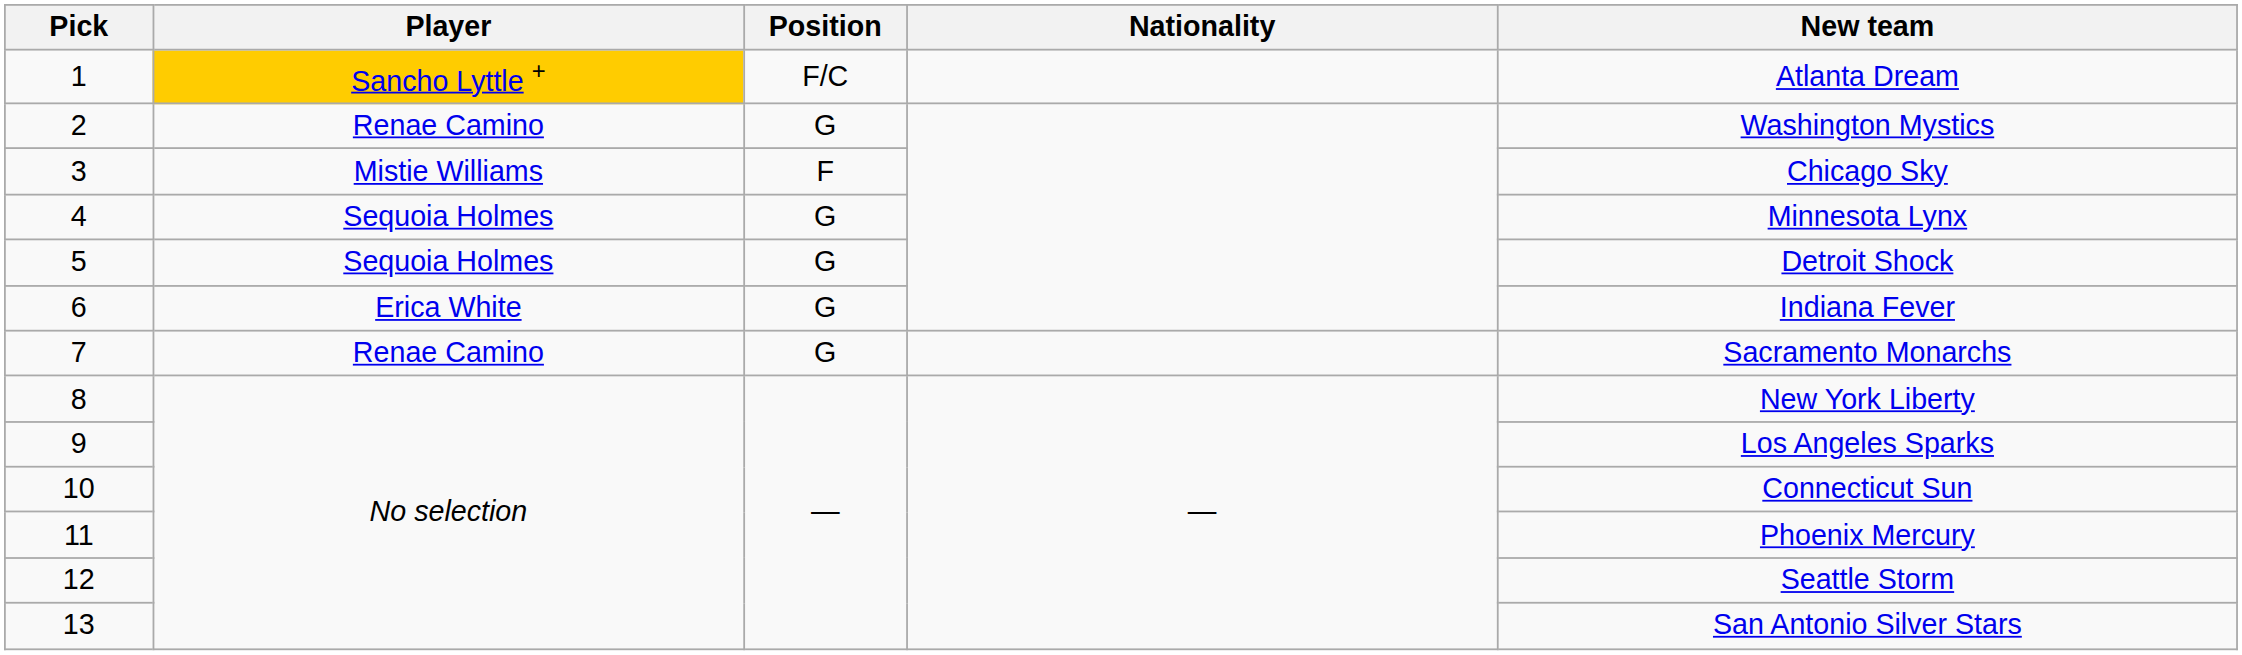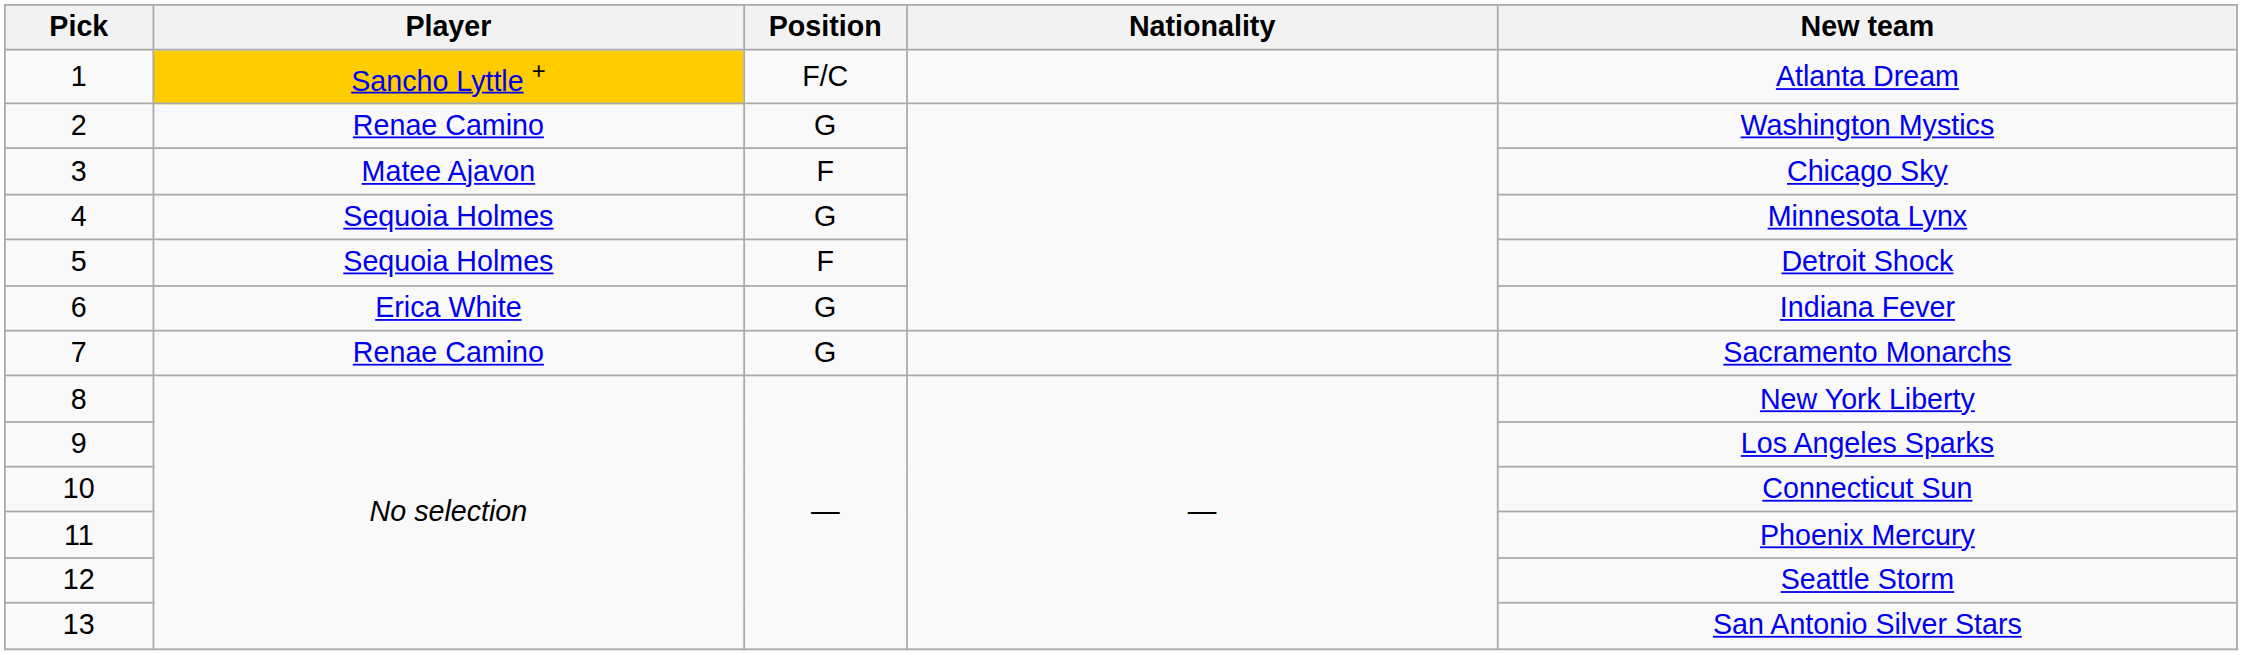 <table class="wikitable sortable" style="text-align: center;">
 <tr>
 <th style="width:5%;">Pick</th>
 <th style="width:20%;">Player</th>
 <th style="width:5%;">Position</th>
 <th style="width:20%;">Nationality</th>
 <th style="width:25%;">New team</th>
 </tr>
 <tr>
 <td>1</td>
 <td bgcolor="#FFCC00"><a href='#'>Sancho Lyttle</a> <sup>+</sup></td>
 <td>F/C</td>
 <td></td>
 <td><a href='#'>Atlanta Dream</a></td>
 </tr>
 <tr>
 <td>2</td>
 <td><a href='#'>Renae Camino</a></td>
 <td>G</td>
 <td rowspan=5></td>
 <td><a href='#'>Washington Mystics</a></td>
 </tr>
 <tr>
 <td>3</td>
-<td><a href='#'>Mistie Williams</a></td>
+<td><a href='#'>Matee Ajavon</a></td>
 <td>F</td>
 <td><a href='#'>Chicago Sky</a></td>
 </tr>
 <tr>
 <td>4</td>
 <td><a href='#'>Sequoia Holmes</a></td>
 <td>G</td>
 <td><a href='#'>Minnesota Lynx</a></td>
 </tr>
 <tr>
 <td>5</td>
 <td><a href='#'>Sequoia Holmes</a></td>
-<td>G</td>
+<td>F</td>
 <td><a href='#'>Detroit Shock</a></td>
 </tr>
 <tr>
 <td>6</td>
 <td><a href='#'>Erica White</a></td>
 <td>G</td>
 <td><a href='#'>Indiana Fever</a></td>
 </tr>
 <tr>
 <td>7</td>
 <td><a href='#'>Renae Camino</a></td>
 <td>G</td>
 <td></td>
 <td><a href='#'>Sacramento Monarchs</a></td>
 </tr>
 <tr class="sortbottom">
 <td>8</td>
 <td rowspan=6><em>No selection</em></td>
 <td rowspan=6>—</td>
 <td rowspan=6>—</td>
 <td><a href='#'>New York Liberty</a></td>
 </tr>
 <tr class="sortbottom">
 <td>9</td>
 <td><a href='#'>Los Angeles Sparks</a></td>
 </tr>
 <tr class="sortbottom">
 <td>10</td>
 <td><a href='#'>Connecticut Sun</a></td>
 </tr>
 <tr class="sortbottom">
 <td>11</td>
 <td><a href='#'>Phoenix Mercury</a></td>
 </tr>
 <tr class="sortbottom">
 <td>12</td>
 <td><a href='#'>Seattle Storm</a></td>
 </tr>
 <tr class="sortbottom">
 <td>13</td>
 <td><a href='#'>San Antonio Silver Stars</a></td>
 </tr>
 </table>
